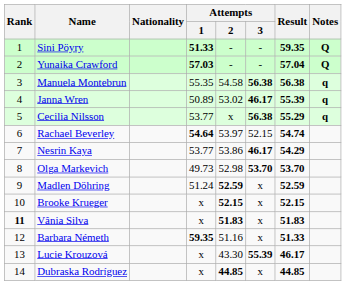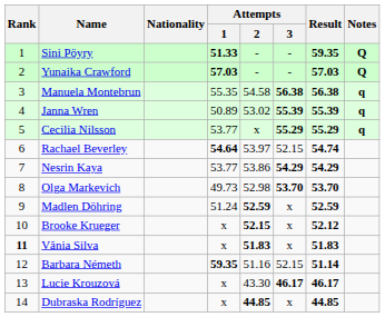 <table class="wikitable sortable" style="text-align:center">
 <tr>
 <th rowspan=2>Rank</th>
 <th rowspan=2>Name</th>
 <th rowspan=2>Nationality</th>
 <th colspan=3>Attempts</th>
 <th rowspan=2>Result</th>
 <th rowspan=2>Notes</th>
 </tr>
 <tr>
 <th>1</th>
 <th>2</th>
 <th>3</th>
 </tr>
 <tr bgcolor=ccffcc>
 <td>1</td>
 <td align=left><a href='#'>Sini Pöyry</a></td>
 <td align=left></td>
 <td><strong>51.33</strong></td>
 <td>-</td>
 <td>-</td>
 <td><strong>59.35</strong></td>
 <td><strong>Q</strong></td>
 </tr>
 <tr bgcolor=ccffcc>
 <td>2</td>
 <td align=left><a href='#'>Yunaika Crawford</a></td>
 <td align=left></td>
 <td><strong>57.03</strong></td>
 <td>-</td>
 <td>-</td>
-<td><strong>57.04</strong></td>
+<td><strong>57.03</strong></td>
 <td><strong>Q</strong></td>
 </tr>
 <tr bgcolor=ddffdd>
 <td>3</td>
 <td align=left><a href='#'>Manuela Montebrun</a></td>
 <td align=left></td>
 <td>55.35</td>
 <td>54.58</td>
 <td><strong>56.38</strong></td>
 <td><strong>56.38</strong></td>
 <td><strong>q</strong></td>
 </tr>
 <tr bgcolor=ddffdd>
 <td>4</td>
 <td align=left><a href='#'>Janna Wren</a></td>
 <td align=left></td>
 <td>50.89</td>
 <td>53.02</td>
-<td><strong>46.17</strong></td>
+<td><strong>55.39</strong></td>
 <td><strong>55.39</strong></td>
 <td><strong>q</strong></td>
 </tr>
 <tr bgcolor=ddffdd>
 <td>5</td>
 <td align=left><a href='#'>Cecilia Nilsson</a></td>
 <td align=left></td>
 <td>53.77</td>
 <td>x</td>
-<td><strong>56.38</strong></td>
+<td><strong>55.29</strong></td>
 <td><strong>55.29</strong></td>
 <td><strong>q</strong></td>
 </tr>
 <tr>
 <td>6</td>
 <td align=left><a href='#'>Rachael Beverley</a></td>
 <td align=left></td>
 <td><strong>54.64</strong></td>
 <td>53.97</td>
 <td>52.15</td>
 <td><strong>54.74</strong></td>
 <td></td>
 </tr>
 <tr>
 <td>7</td>
 <td align=left><a href='#'>Nesrin Kaya</a></td>
 <td align=left></td>
 <td>53.77</td>
 <td>53.86</td>
-<td><strong>46.17</strong></td>
+<td><strong>54.29</strong></td>
 <td><strong>54.29</strong></td>
 <td></td>
 </tr>
 <tr>
 <td>8</td>
 <td align=left><a href='#'>Olga Markevich</a></td>
 <td align=left></td>
 <td>49.73</td>
 <td>52.98</td>
 <td><strong>53.70</strong></td>
 <td><strong>53.70</strong></td>
 <td></td>
 </tr>
 <tr>
 <td>9</td>
 <td align=left><a href='#'>Madlen Döhring</a></td>
 <td align=left></td>
 <td>51.24</td>
 <td><strong>52.59</strong></td>
 <td>x</td>
 <td><strong>52.59</strong></td>
 <td></td>
 </tr>
 <tr>
 <td>10</td>
 <td align=left><a href='#'>Brooke Krueger</a></td>
 <td align=left></td>
 <td>x</td>
 <td><strong>52.15</strong></td>
 <td>x</td>
-<td><strong>52.15</strong></td>
+<td><strong>52.12</strong></td>
 <td></td>
 </tr>
 <tr>
 <td><strong>11</strong></td>
 <td align=left><a href='#'>Vânia Silva</a></td>
 <td align=left></td>
 <td>x</td>
 <td><strong>51.83</strong></td>
 <td>x</td>
 <td><strong>51.83</strong></td>
 <td></td>
 </tr>
 <tr>
 <td>12</td>
 <td align=left><a href='#'>Barbara Németh</a></td>
 <td align=left></td>
 <td><strong>59.35</strong></td>
 <td>51.16</td>
-<td>x</td>
-<td><strong>51.33</strong></td>
+<td>52.15</td>
+<td><strong>51.14</strong></td>
 <td></td>
 </tr>
 <tr>
 <td>13</td>
 <td align=left><a href='#'>Lucie Krouzová</a></td>
 <td align=left></td>
 <td>x</td>
 <td>43.30</td>
-<td><strong>55.39</strong></td>
+<td><strong>46.17</strong></td>
 <td><strong>46.17</strong></td>
 <td></td>
 </tr>
 <tr>
 <td>14</td>
 <td align=left><a href='#'>Dubraska Rodríguez</a></td>
 <td align=left></td>
 <td>x</td>
 <td><strong>44.85</strong></td>
 <td>x</td>
 <td><strong>44.85</strong></td>
 <td></td>
 </tr>
 </table>
